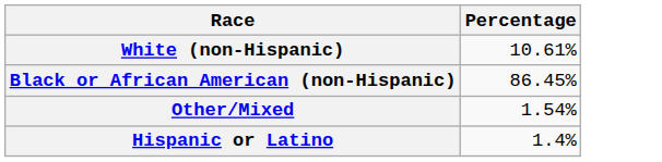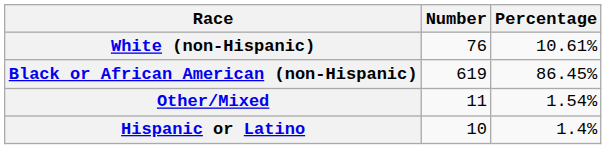 <table class="wikitable" style="text-align:right">
 <tr>
 <th scope="col">Race</th>
+<th scope="col">Number</th>
 <th scope="col">Percentage</th>
 </tr>
 <tr>
 <th scope="row"><a href='#'>White</a> (non-Hispanic)</th>
+<td>76</td>
 <td>10.61%</td>
 </tr>
 <tr>
 <th scope="row"><a href='#'>Black or African American</a> (non-Hispanic)</th>
+<td>619</td>
 <td>86.45%</td>
 </tr>
 <tr>
 <th scope="row"><a href='#'>Other/Mixed</a></th>
+<td>11</td>
 <td>1.54%</td>
 </tr>
 <tr>
 <th scope="row"><a href='#'>Hispanic</a> or <a href='#'>Latino</a></th>
+<td>10</td>
 <td>1.4%</td>
 </tr>
 </table>
